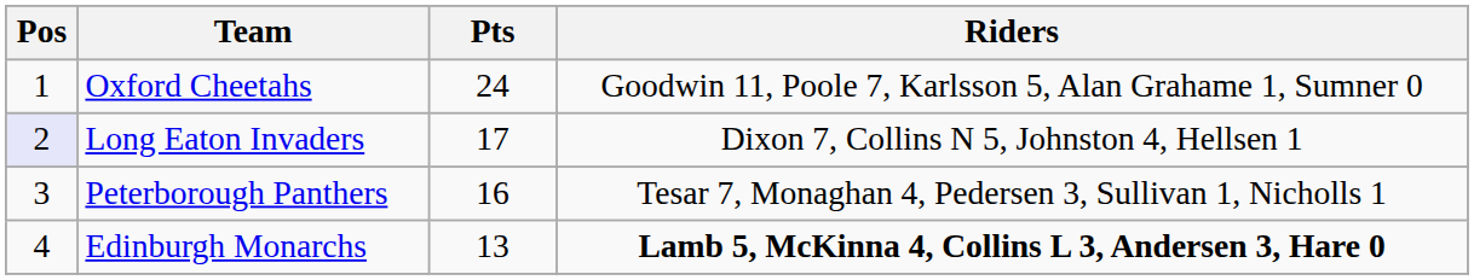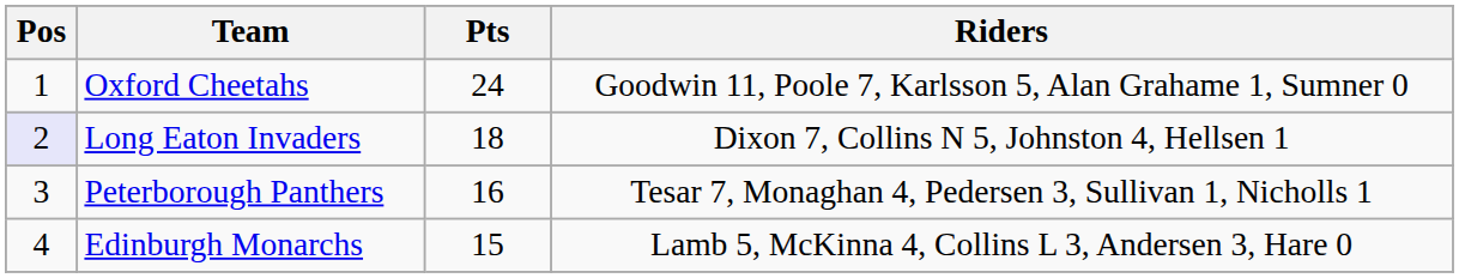 <table class=wikitable style="font-size:93%;">
 <tr>
 <th width=25px>Pos</th>
 <th width=150px>Team</th>
 <th width=50px>Pts</th>
 <th width=400px>Riders</th>
 </tr>
 <tr align=center>
 <td>1</td>
 <td align=left><a href='#'>Oxford Cheetahs</a></td>
 <td>24</td>
 <td>Goodwin 11, Poole 7, Karlsson 5, Alan Grahame 1, Sumner 0</td>
 </tr>
 <tr align=center>
 <td style="background: lavender;">2</td>
 <td align=left><a href='#'>Long Eaton Invaders</a></td>
-<td>17</td>
+<td>18</td>
 <td>Dixon 7, Collins N 5, Johnston 4, Hellsen 1</td>
 </tr>
 <tr align=center>
 <td>3</td>
 <td align=left><a href='#'>Peterborough Panthers</a></td>
 <td>16</td>
 <td>Tesar 7, Monaghan 4, Pedersen 3, Sullivan 1, Nicholls 1</td>
 </tr>
 <tr align=center>
 <td>4</td>
 <td align=left><a href='#'>Edinburgh Monarchs</a></td>
-<td>13</td>
-<td><strong>Lamb 5, McKinna 4, Collins L 3, Andersen 3, Hare 0</strong></td>
+<td>15</td>
+<td>Lamb 5, McKinna 4, Collins L 3, Andersen 3, Hare 0</td>
 </tr>
 </table>
